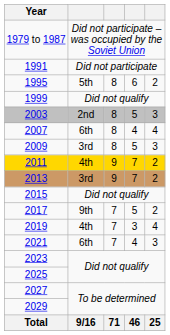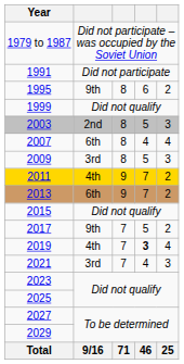 <table class="wikitable" style="text-align: center;">
 <tr>
 <th>Year</th>
 <th width="50"></th>
 <th width=25></th>
 <th width=25></th>
 <th width=25></th>
 </tr>
 <tr>
 <td><a href='#'>1979</a> to <a href='#'>1987</a></td>
 <td colspan=4><em>Did not participate – was occupied by the <a href='#'>Soviet Union</a></em></td>
 </tr>
 <tr>
 <td> <a href='#'>1991</a></td>
 <td colspan=4><em>Did not participate</em></td>
 </tr>
 <tr>
 <td> <a href='#'>1995</a></td>
-<td>5th</td>
+<td>9th</td>
 <td>8</td>
 <td>6</td>
 <td>2</td>
 </tr>
 <tr>
 <td> <a href='#'>1999</a></td>
 <td colspan=4><em>Did not qualify</em></td>
 </tr>
 <tr bgcolor=silver>
 <td> <a href='#'>2003</a></td>
 <td>2nd</td>
 <td>8</td>
 <td>5</td>
 <td>3</td>
 </tr>
 <tr>
 <td> <a href='#'>2007</a></td>
 <td>6th</td>
 <td>8</td>
 <td>4</td>
 <td>4</td>
 </tr>
 <tr>
 <td> <a href='#'>2009</a></td>
 <td>3rd</td>
 <td>8</td>
 <td>5</td>
 <td>3</td>
 </tr>
 <tr bgcolor=gold>
 <td> <a href='#'>2011</a></td>
 <td>4th</td>
 <td>9</td>
 <td>7</td>
 <td>2</td>
 </tr>
 <tr bgcolor=cc9966>
 <td> <a href='#'>2013</a></td>
-<td>3rd</td>
+<td>6th</td>
 <td>9</td>
 <td>7</td>
 <td>2</td>
 </tr>
 <tr>
 <td> <a href='#'>2015</a></td>
 <td colspan=4><em>Did not qualify</em></td>
 </tr>
 <tr>
 <td> <a href='#'>2017</a></td>
 <td>9th</td>
 <td>7</td>
 <td>5</td>
 <td>2</td>
 </tr>
 <tr>
 <td> <a href='#'>2019</a></td>
 <td>4th</td>
 <td>7</td>
-<td>3</td>
+<td><strong>3</strong></td>
 <td>4</td>
 </tr>
 <tr>
 <td> <a href='#'>2021</a></td>
-<td>6th</td>
+<td>3rd</td>
 <td>7</td>
 <td>4</td>
 <td>3</td>
 </tr>
 <tr>
 <td> <a href='#'>2023</a></td>
 <td colspan=4 rowspan=2><em>Did not qualify</em></td>
 </tr>
 <tr>
 <td> <a href='#'>2025</a></td>
 </tr>
 <tr>
 <td> <a href='#'>2027</a></td>
 <td colspan=4 rowspan=2><em>To be determined</em></td>
 </tr>
 <tr>
 <td> <a href='#'>2029</a></td>
 </tr>
 <tr>
 <th>Total</th>
 <th>9/16</th>
 <th>71</th>
 <th>46</th>
 <th>25</th>
 </tr>
 </table>
